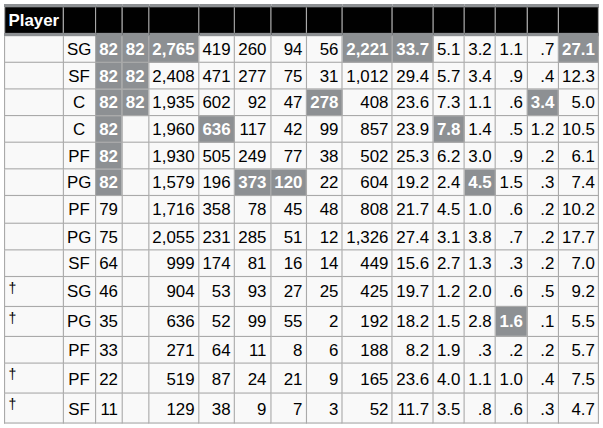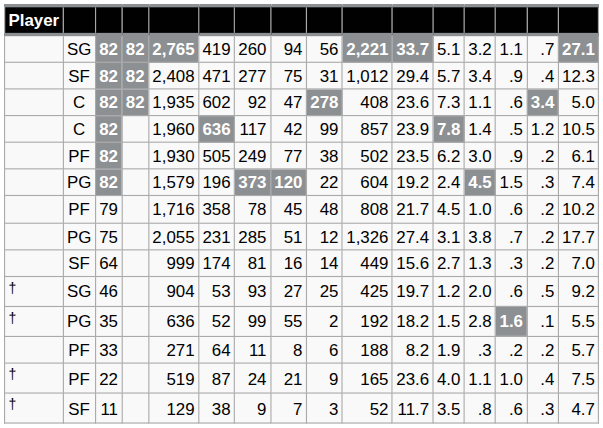 <table class="wikitable sortable" style="font-size: 95%; text-align:right;">
 <tr>
 <th style="background:#010101; color:#FFFFFF; border-top:#8D9093 3px solid; border-bottom:#8D9093 3px solid;">Player</th>
 <th style="background:#010101; color:#FFFFFF; border-top:#8D9093 3px solid; border-bottom:#8D9093 3px solid;"></th>
 <th style="background:#010101; color:#FFFFFF; border-top:#8D9093 3px solid; border-bottom:#8D9093 3px solid;"></th>
 <th style="background:#010101; color:#FFFFFF; border-top:#8D9093 3px solid; border-bottom:#8D9093 3px solid;"></th>
 <th style="background:#010101; color:#FFFFFF; border-top:#8D9093 3px solid; border-bottom:#8D9093 3px solid;"></th>
 <th style="background:#010101; color:#FFFFFF; border-top:#8D9093 3px solid; border-bottom:#8D9093 3px solid;"></th>
 <th style="background:#010101; color:#FFFFFF; border-top:#8D9093 3px solid; border-bottom:#8D9093 3px solid;"></th>
 <th style="background:#010101; color:#FFFFFF; border-top:#8D9093 3px solid; border-bottom:#8D9093 3px solid;"></th>
 <th style="background:#010101; color:#FFFFFF; border-top:#8D9093 3px solid; border-bottom:#8D9093 3px solid;"></th>
 <th style="background:#010101; color:#FFFFFF; border-top:#8D9093 3px solid; border-bottom:#8D9093 3px solid;"></th>
 <th style="background:#010101; color:#FFFFFF; border-top:#8D9093 3px solid; border-bottom:#8D9093 3px solid;"></th>
 <th style="background:#010101; color:#FFFFFF; border-top:#8D9093 3px solid; border-bottom:#8D9093 3px solid;"></th>
 <th style="background:#010101; color:#FFFFFF; border-top:#8D9093 3px solid; border-bottom:#8D9093 3px solid;"></th>
 <th style="background:#010101; color:#FFFFFF; border-top:#8D9093 3px solid; border-bottom:#8D9093 3px solid;"></th>
 <th style="background:#010101; color:#FFFFFF; border-top:#8D9093 3px solid; border-bottom:#8D9093 3px solid;"></th>
 <th style="background:#010101; color:#FFFFFF; border-top:#8D9093 3px solid; border-bottom:#8D9093 3px solid;"></th>
 </tr>
 <tr>
 <td style="text-align:left;"></td>
 <td style="text-align:center;">SG</td>
 <td style="background:#8D9093; color:#FFFFFF;"><strong>82</strong></td>
 <td style="background:#8D9093; color:#FFFFFF;"><strong>82</strong></td>
 <td style="background:#8D9093; color:#FFFFFF;"><strong>2,765</strong></td>
 <td>419</td>
 <td>260</td>
 <td>94</td>
 <td>56</td>
 <td style="background:#8D9093; color:#FFFFFF;"><strong>2,221</strong></td>
 <td style="background:#8D9093; color:#FFFFFF;"><strong>33.7</strong></td>
 <td>5.1</td>
 <td>3.2</td>
 <td>1.1</td>
 <td>.7</td>
 <td style="background:#8D9093; color:#FFFFFF;"><strong>27.1</strong></td>
 </tr>
 <tr>
 <td style="text-align:left;"></td>
 <td style="text-align:center;">SF</td>
 <td style="background:#8D9093; color:#FFFFFF;"><strong>82</strong></td>
 <td style="background:#8D9093; color:#FFFFFF;"><strong>82</strong></td>
 <td>2,408</td>
 <td>471</td>
 <td>277</td>
 <td>75</td>
 <td>31</td>
 <td>1,012</td>
 <td>29.4</td>
 <td>5.7</td>
 <td>3.4</td>
 <td>.9</td>
 <td>.4</td>
 <td>12.3</td>
 </tr>
 <tr>
 <td style="text-align:left;"></td>
 <td style="text-align:center;">C</td>
 <td style="background:#8D9093; color:#FFFFFF;"><strong>82</strong></td>
 <td style="background:#8D9093; color:#FFFFFF;"><strong>82</strong></td>
 <td>1,935</td>
 <td>602</td>
 <td>92</td>
 <td>47</td>
 <td style="background:#8D9093; color:#FFFFFF;"><strong>278</strong></td>
 <td>408</td>
 <td>23.6</td>
 <td>7.3</td>
 <td>1.1</td>
 <td>.6</td>
 <td style="background:#8D9093; color:#FFFFFF;"><strong>3.4</strong></td>
 <td>5.0</td>
 </tr>
 <tr>
 <td style="text-align:left;"></td>
 <td style="text-align:center;">C</td>
 <td style="background:#8D9093; color:#FFFFFF;"><strong>82</strong></td>
 <td></td>
 <td>1,960</td>
 <td style="background:#8D9093; color:#FFFFFF;"><strong>636</strong></td>
 <td>117</td>
 <td>42</td>
 <td>99</td>
 <td>857</td>
 <td>23.9</td>
 <td style="background:#8D9093; color:#FFFFFF;"><strong>7.8</strong></td>
 <td>1.4</td>
 <td>.5</td>
 <td>1.2</td>
 <td>10.5</td>
 </tr>
 <tr>
 <td style="text-align:left;"></td>
 <td style="text-align:center;">PF</td>
 <td style="background:#8D9093; color:#FFFFFF;"><strong>82</strong></td>
 <td></td>
 <td>1,930</td>
 <td>505</td>
 <td>249</td>
 <td>77</td>
 <td>38</td>
 <td>502</td>
-<td>25.3</td>
+<td>23.5</td>
 <td>6.2</td>
 <td>3.0</td>
 <td>.9</td>
 <td>.2</td>
 <td>6.1</td>
 </tr>
 <tr>
 <td style="text-align:left;"></td>
 <td style="text-align:center;">PG</td>
 <td style="background:#8D9093; color:#FFFFFF;"><strong>82</strong></td>
 <td></td>
 <td>1,579</td>
 <td>196</td>
 <td style="background:#8D9093; color:#FFFFFF;"><strong>373</strong></td>
 <td style="background:#8D9093; color:#FFFFFF;"><strong>120</strong></td>
 <td>22</td>
 <td>604</td>
 <td>19.2</td>
 <td>2.4</td>
 <td style="background:#8D9093; color:#FFFFFF;"><strong>4.5</strong></td>
 <td>1.5</td>
 <td>.3</td>
 <td>7.4</td>
 </tr>
 <tr>
 <td style="text-align:left;"></td>
 <td style="text-align:center;">PF</td>
 <td>79</td>
 <td></td>
 <td>1,716</td>
 <td>358</td>
 <td>78</td>
 <td>45</td>
 <td>48</td>
 <td>808</td>
 <td>21.7</td>
 <td>4.5</td>
 <td>1.0</td>
 <td>.6</td>
 <td>.2</td>
 <td>10.2</td>
 </tr>
 <tr>
 <td style="text-align:left;"></td>
 <td style="text-align:center;">PG</td>
 <td>75</td>
 <td></td>
 <td>2,055</td>
 <td>231</td>
 <td>285</td>
 <td>51</td>
 <td>12</td>
 <td>1,326</td>
 <td>27.4</td>
 <td>3.1</td>
 <td>3.8</td>
 <td>.7</td>
 <td>.2</td>
 <td>17.7</td>
 </tr>
 <tr>
 <td style="text-align:left;"></td>
 <td style="text-align:center;">SF</td>
 <td>64</td>
 <td></td>
 <td>999</td>
 <td>174</td>
 <td>81</td>
 <td>16</td>
 <td>14</td>
 <td>449</td>
 <td>15.6</td>
 <td>2.7</td>
 <td>1.3</td>
 <td>.3</td>
 <td>.2</td>
 <td>7.0</td>
 </tr>
 <tr>
 <td style="text-align:left;"><sup>†</sup></td>
 <td style="text-align:center;">SG</td>
 <td>46</td>
 <td></td>
 <td>904</td>
 <td>53</td>
 <td>93</td>
 <td>27</td>
 <td>25</td>
 <td>425</td>
 <td>19.7</td>
 <td>1.2</td>
 <td>2.0</td>
 <td>.6</td>
 <td>.5</td>
 <td>9.2</td>
 </tr>
 <tr>
 <td style="text-align:left;"><sup>†</sup></td>
 <td style="text-align:center;">PG</td>
 <td>35</td>
 <td></td>
 <td>636</td>
 <td>52</td>
 <td>99</td>
 <td>55</td>
 <td>2</td>
 <td>192</td>
 <td>18.2</td>
 <td>1.5</td>
 <td>2.8</td>
 <td style="background:#8D9093; color:#FFFFFF;"><strong>1.6</strong></td>
 <td>.1</td>
 <td>5.5</td>
 </tr>
 <tr>
 <td style="text-align:left;"></td>
 <td style="text-align:center;">PF</td>
 <td>33</td>
 <td></td>
 <td>271</td>
 <td>64</td>
 <td>11</td>
 <td>8</td>
 <td>6</td>
 <td>188</td>
 <td>8.2</td>
 <td>1.9</td>
 <td>.3</td>
 <td>.2</td>
 <td>.2</td>
 <td>5.7</td>
 </tr>
 <tr>
 <td style="text-align:left;"><sup>†</sup></td>
 <td style="text-align:center;">PF</td>
 <td>22</td>
 <td></td>
 <td>519</td>
 <td>87</td>
 <td>24</td>
 <td>21</td>
 <td>9</td>
 <td>165</td>
 <td>23.6</td>
 <td>4.0</td>
 <td>1.1</td>
 <td>1.0</td>
 <td>.4</td>
 <td>7.5</td>
 </tr>
 <tr>
 <td style="text-align:left;"><sup>†</sup></td>
 <td style="text-align:center;">SF</td>
 <td>11</td>
 <td></td>
 <td>129</td>
 <td>38</td>
 <td>9</td>
 <td>7</td>
 <td>3</td>
 <td>52</td>
 <td>11.7</td>
 <td>3.5</td>
 <td>.8</td>
 <td>.6</td>
 <td>.3</td>
 <td>4.7</td>
 </tr>
 </table>
